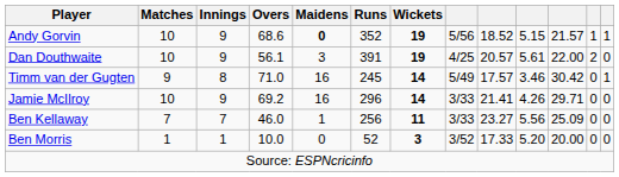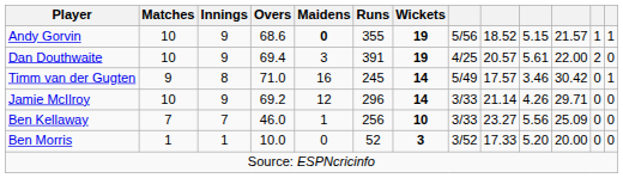 <table class="wikitable" style="text-align:center">
 <tr>
 <th>Player</th>
 <th>Matches</th>
 <th>Innings</th>
 <th>Overs</th>
 <th>Maidens</th>
 <th>Runs</th>
 <th>Wickets</th>
 <th></th>
 <th></th>
 <th></th>
 <th></th>
 <th></th>
 <th></th>
 </tr>
 <tr>
 <td align="left"><a href='#'>Andy Gorvin</a></td>
 <td>10</td>
 <td>9</td>
 <td>68.6</td>
 <td><strong>0</strong></td>
-<td>352</td>
+<td>355</td>
 <td><strong>19</strong></td>
 <td>5/56</td>
 <td>18.52</td>
 <td>5.15</td>
 <td>21.57</td>
 <td>1</td>
 <td>1</td>
 </tr>
 <tr>
 <td align="left"><a href='#'>Dan Douthwaite</a></td>
 <td>10</td>
 <td>9</td>
-<td>56.1</td>
+<td>69.4</td>
 <td>3</td>
 <td>391</td>
 <td><strong>19</strong></td>
 <td>4/25</td>
 <td>20.57</td>
 <td>5.61</td>
 <td>22.00</td>
 <td>2</td>
 <td>0</td>
 </tr>
 <tr>
 <td align="left"><a href='#'>Timm van der Gugten</a></td>
 <td>9</td>
 <td>8</td>
 <td>71.0</td>
 <td>16</td>
 <td>245</td>
 <td><strong>14</strong></td>
 <td>5/49</td>
 <td>17.57</td>
 <td>3.46</td>
 <td>30.42</td>
 <td>0</td>
 <td>1</td>
 </tr>
 <tr>
 <td align="left"><a href='#'>Jamie McIlroy</a></td>
 <td>10</td>
 <td>9</td>
 <td>69.2</td>
-<td>16</td>
+<td>12</td>
 <td>296</td>
 <td><strong>14</strong></td>
 <td>3/33</td>
-<td>21.41</td>
+<td>21.14</td>
 <td>4.26</td>
 <td>29.71</td>
 <td>0</td>
 <td>0</td>
 </tr>
 <tr>
 <td align="left"><a href='#'>Ben Kellaway</a></td>
 <td>7</td>
 <td>7</td>
 <td>46.0</td>
 <td>1</td>
 <td>256</td>
-<td><strong>11</strong></td>
+<td><strong>10</strong></td>
 <td>3/33</td>
 <td>23.27</td>
 <td>5.56</td>
 <td>25.09</td>
 <td>0</td>
 <td>0</td>
 </tr>
 <tr>
 <td align="left"><a href='#'>Ben Morris</a></td>
 <td>1</td>
 <td>1</td>
 <td>10.0</td>
 <td>0</td>
 <td>52</td>
 <td><strong>3</strong></td>
 <td>3/52</td>
 <td>17.33</td>
 <td>5.20</td>
 <td>20.00</td>
 <td>0</td>
 <td>0</td>
 </tr>
 <tr>
 <td colspan="14">Source: <em>ESPNcricinfo</em></td>
 </tr>
 </table>
